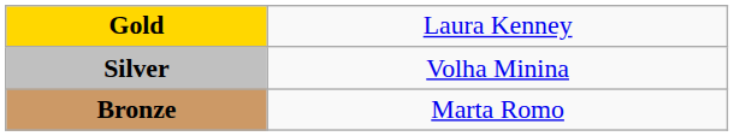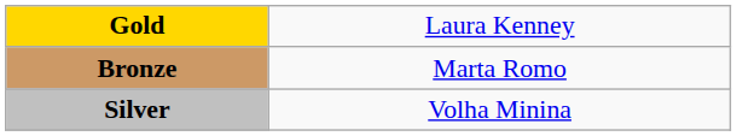 <table class="wikitable" style="text-align:center; " width="35%">
 <tr>
 <td bgcolor="gold"><strong>Gold</strong></td>
 <td><a href='#'>Laura Kenney</a><br>  <small><em></em></small></td>
 </tr>
 <tr>
+<td bgcolor="CC9966"><strong>Bronze</strong></td>
+<td><a href='#'>Marta Romo</a><br>  <small><em></em></small></td>
+</tr>
+<tr>
 <td bgcolor="silver"><strong>Silver</strong></td>
 <td><a href='#'>Volha Minina</a><br>  <small><em></em></small></td>
 </tr>
-<tr>
-<td bgcolor="CC9966"><strong>Bronze</strong></td>
-<td><a href='#'>Marta Romo</a><br>  <small><em></em></small></td>
-</tr>
 </table>
